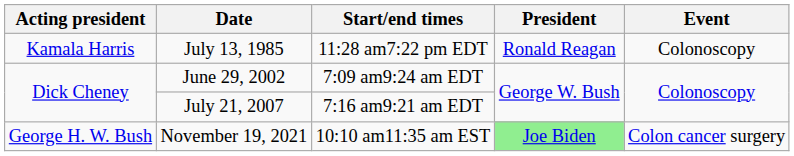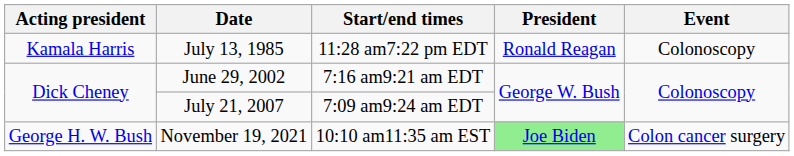 <table class= "wikitable" style="text-align:center">
 <tr>
 <th scope="col">Acting president</th>
 <th scope="col">Date</th>
 <th scope="col">Start/end times</th>
 <th scope="col">President</th>
 <th scope="col">Event</th>
 </tr>
 <tr>
 <td><a href='#'>Kamala Harris</a></td>
 <td>July 13, 1985</td>
 <td>11:28 am7:22 pm EDT</td>
 <td><a href='#'>Ronald Reagan</a></td>
 <td>Colonoscopy</td>
 </tr>
 <tr>
 <td rowspan="2"><a href='#'>Dick Cheney</a></td>
 <td>June 29, 2002</td>
-<td>7:09 am9:24 am EDT</td>
+<td>7:16 am9:21 am EDT</td>
 <td rowspan="2"><a href='#'>George W. Bush</a></td>
 <td rowspan="2"><a href='#'>Colonoscopy</a></td>
 </tr>
 <tr>
 <td>July 21, 2007</td>
-<td>7:16 am9:21 am EDT</td>
+<td>7:09 am9:24 am EDT</td>
 </tr>
 <tr>
 <td><a href='#'>George H. W. Bush</a></td>
 <td>November 19, 2021</td>
 <td>10:10 am11:35 am EST</td>
 <td style="background: lightgreen;"><a href='#'>Joe Biden</a></td>
 <td><a href='#'>Colon cancer</a> surgery</td>
 </tr>
 </table>
